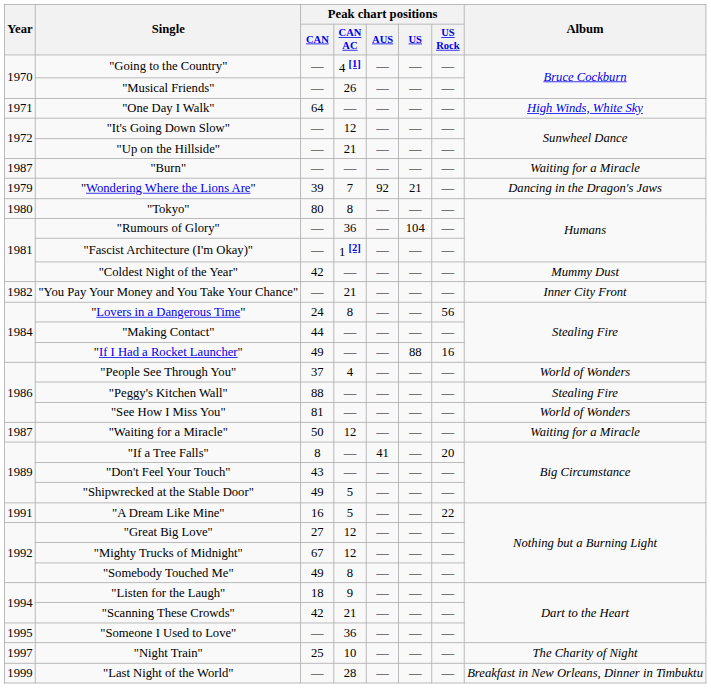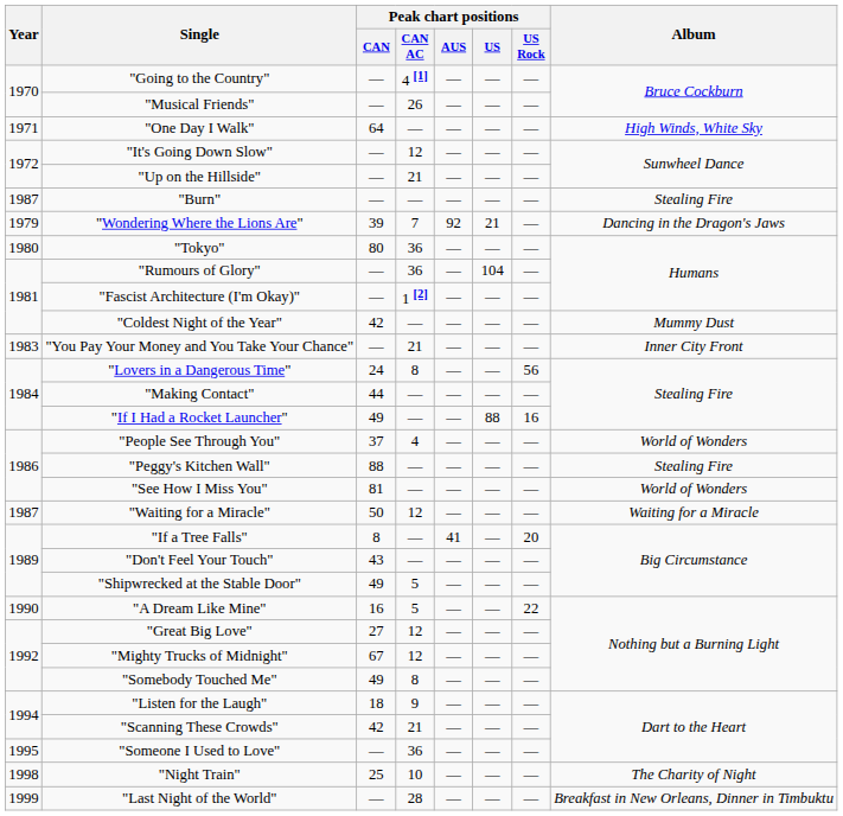 <table class="wikitable" style="text-align:center;">
 <tr>
 <th rowspan="2">Year</th>
 <th rowspan="2">Single</th>
 <th colspan="5">Peak chart positions</th>
 <th rowspan="2">Album</th>
 </tr>
 <tr style="font-size:smaller;">
 <th style="width:35px;"><a href='#'>CAN</a></th>
 <th style="width:35px;"><a href='#'>CAN<br>AC</a></th>
 <th style="width:35px;"><a href='#'>AUS</a></th>
 <th style="width:35px;"><a href='#'>US</a></th>
 <th style="width:35px;"><a href='#'>US<br>Rock</a></th>
 </tr>
 <tr>
 <td rowspan="2">1970</td>
 <td>"Going to the Country"</td>
 <td style="text-align:center;">—</td>
 <td style="text-align:center;">4 <sup><a href='#'><strong>[1]</strong></a></sup></td>
 <td style="text-align:center;">—</td>
 <td style="text-align:center;">—</td>
 <td style="text-align:center;">—</td>
 <td rowspan="2"><em><a href='#'>Bruce Cockburn</a></em></td>
 </tr>
 <tr>
 <td>"Musical Friends"</td>
 <td style="text-align:center;">—</td>
 <td style="text-align:center;">26</td>
 <td style="text-align:center;">—</td>
 <td style="text-align:center;">—</td>
 <td style="text-align:center;">—</td>
 </tr>
 <tr>
 <td>1971</td>
 <td>"One Day I Walk"</td>
 <td style="text-align:center;">64</td>
 <td style="text-align:center;">—</td>
 <td style="text-align:center;">—</td>
 <td style="text-align:center;">—</td>
 <td style="text-align:center;">—</td>
 <td><em><a href='#'>High Winds, White Sky</a></em></td>
 </tr>
 <tr>
 <td rowspan="2">1972</td>
 <td>"It's Going Down Slow"</td>
 <td style="text-align:center;">—</td>
 <td style="text-align:center;">12</td>
 <td style="text-align:center;">—</td>
 <td style="text-align:center;">—</td>
 <td style="text-align:center;">—</td>
 <td rowspan="2"><em>Sunwheel Dance</em></td>
 </tr>
 <tr>
 <td>"Up on the Hillside"</td>
 <td style="text-align:center;">—</td>
 <td style="text-align:center;">21</td>
 <td style="text-align:center;">—</td>
 <td style="text-align:center;">—</td>
 <td style="text-align:center;">—</td>
 </tr>
 <tr>
 <td>1987</td>
 <td>"Burn"</td>
 <td style="text-align:center;">—</td>
 <td style="text-align:center;">—</td>
 <td style="text-align:center;">—</td>
 <td style="text-align:center;">—</td>
 <td style="text-align:center;">—</td>
-<td><em>Waiting for a Miracle</em></td>
+<td><em>Stealing Fire</em></td>
 </tr>
 <tr>
 <td>1979</td>
 <td>"<a href='#'>Wondering Where the Lions Are</a>"</td>
 <td style="text-align:center;">39</td>
 <td style="text-align:center;">7</td>
 <td style="text-align:center;">92</td>
 <td style="text-align:center;">21</td>
 <td style="text-align:center;">—</td>
 <td><em>Dancing in the Dragon's Jaws</em></td>
 </tr>
 <tr>
 <td>1980</td>
 <td>"Tokyo"</td>
 <td style="text-align:center;">80</td>
-<td style="text-align:center;">8</td>
+<td style="text-align:center;">36</td>
 <td style="text-align:center;">—</td>
 <td style="text-align:center;">—</td>
 <td style="text-align:center;">—</td>
 <td rowspan="3"><em>Humans</em></td>
 </tr>
 <tr>
 <td rowspan="3">1981</td>
 <td>"Rumours of Glory"</td>
 <td style="text-align:center;">—</td>
 <td style="text-align:center;">36</td>
 <td style="text-align:center;">—</td>
 <td style="text-align:center;">104</td>
 <td style="text-align:center;">—</td>
 </tr>
 <tr>
 <td>"Fascist Architecture (I'm Okay)"</td>
 <td style="text-align:center;">—</td>
 <td style="text-align:center;">1 <sup><a href='#'><strong>[2]</strong></a></sup></td>
 <td style="text-align:center;">—</td>
 <td style="text-align:center;">—</td>
 <td style="text-align:center;">—</td>
 </tr>
 <tr>
 <td>"Coldest Night of the Year"</td>
 <td style="text-align:center;">42</td>
 <td style="text-align:center;">—</td>
 <td style="text-align:center;">—</td>
 <td style="text-align:center;">—</td>
 <td style="text-align:center;">—</td>
 <td><em>Mummy Dust</em></td>
 </tr>
 <tr>
-<td>1982</td>
+<td>1983</td>
 <td>"You Pay Your Money and You Take Your Chance"</td>
 <td style="text-align:center;">—</td>
 <td style="text-align:center;">21</td>
 <td style="text-align:center;">—</td>
 <td style="text-align:center;">—</td>
 <td style="text-align:center;">—</td>
 <td><em>Inner City Front</em></td>
 </tr>
 <tr>
 <td rowspan="3">1984</td>
 <td>"<a href='#'>Lovers in a Dangerous Time</a>"</td>
 <td style="text-align:center;">24</td>
 <td style="text-align:center;">8</td>
 <td style="text-align:center;">—</td>
 <td style="text-align:center;">—</td>
 <td style="text-align:center;">56</td>
 <td rowspan="3"><em>Stealing Fire</em></td>
 </tr>
 <tr>
 <td>"Making Contact"</td>
 <td style="text-align:center;">44</td>
 <td style="text-align:center;">—</td>
 <td style="text-align:center;">—</td>
 <td style="text-align:center;">—</td>
 <td style="text-align:center;">—</td>
 </tr>
 <tr>
 <td>"<a href='#'>If I Had a Rocket Launcher</a>"</td>
 <td style="text-align:center;">49</td>
 <td style="text-align:center;">—</td>
 <td style="text-align:center;">—</td>
 <td style="text-align:center;">88</td>
 <td style="text-align:center;">16</td>
 </tr>
 <tr>
 <td rowspan="3">1986</td>
 <td>"People See Through You"</td>
 <td style="text-align:center;">37</td>
 <td style="text-align:center;">4</td>
 <td style="text-align:center;">—</td>
 <td style="text-align:center;">—</td>
 <td style="text-align:center;">—</td>
 <td><em>World of Wonders</em></td>
 </tr>
 <tr>
 <td>"Peggy's Kitchen Wall"</td>
 <td style="text-align:center;">88</td>
 <td style="text-align:center;">—</td>
 <td style="text-align:center;">—</td>
 <td style="text-align:center;">—</td>
 <td style="text-align:center;">—</td>
 <td><em>Stealing Fire</em></td>
 </tr>
 <tr>
 <td>"See How I Miss You"</td>
 <td style="text-align:center;">81</td>
 <td style="text-align:center;">—</td>
 <td style="text-align:center;">—</td>
 <td style="text-align:center;">—</td>
 <td style="text-align:center;">—</td>
 <td><em>World of Wonders</em></td>
 </tr>
 <tr>
 <td>1987</td>
 <td>"Waiting for a Miracle"</td>
 <td style="text-align:center;">50</td>
 <td style="text-align:center;">12</td>
 <td style="text-align:center;">—</td>
 <td style="text-align:center;">—</td>
 <td style="text-align:center;">—</td>
 <td><em>Waiting for a Miracle</em></td>
 </tr>
 <tr>
 <td rowspan="3">1989</td>
 <td>"If a Tree Falls"</td>
 <td style="text-align:center;">8</td>
 <td style="text-align:center;">—</td>
 <td style="text-align:center;">41</td>
 <td style="text-align:center;">—</td>
 <td style="text-align:center;">20</td>
 <td rowspan="3"><em>Big Circumstance</em></td>
 </tr>
 <tr>
 <td>"Don't Feel Your Touch"</td>
 <td style="text-align:center;">43</td>
 <td style="text-align:center;">—</td>
 <td style="text-align:center;">—</td>
 <td style="text-align:center;">—</td>
 <td style="text-align:center;">—</td>
 </tr>
 <tr>
 <td>"Shipwrecked at the Stable Door"</td>
 <td style="text-align:center;">49</td>
 <td style="text-align:center;">5</td>
 <td style="text-align:center;">—</td>
 <td style="text-align:center;">—</td>
 <td style="text-align:center;">—</td>
 </tr>
 <tr>
-<td>1991</td>
+<td>1990</td>
 <td>"A Dream Like Mine"</td>
 <td style="text-align:center;">16</td>
 <td style="text-align:center;">5</td>
 <td style="text-align:center;">—</td>
 <td style="text-align:center;">—</td>
 <td style="text-align:center;">22</td>
 <td rowspan="4"><em>Nothing but a Burning Light</em></td>
 </tr>
 <tr>
 <td rowspan="3">1992</td>
 <td>"Great Big Love"</td>
 <td style="text-align:center;">27</td>
 <td style="text-align:center;">12</td>
 <td style="text-align:center;">—</td>
 <td style="text-align:center;">—</td>
 <td style="text-align:center;">—</td>
 </tr>
 <tr>
 <td>"Mighty Trucks of Midnight"</td>
 <td style="text-align:center;">67</td>
 <td style="text-align:center;">12</td>
 <td style="text-align:center;">—</td>
 <td style="text-align:center;">—</td>
 <td style="text-align:center;">—</td>
 </tr>
 <tr>
 <td>"Somebody Touched Me"</td>
 <td style="text-align:center;">49</td>
 <td style="text-align:center;">8</td>
 <td style="text-align:center;">—</td>
 <td style="text-align:center;">—</td>
 <td style="text-align:center;">—</td>
 </tr>
 <tr>
 <td rowspan="2">1994</td>
 <td>"Listen for the Laugh"</td>
 <td style="text-align:center;">18</td>
 <td style="text-align:center;">9</td>
 <td style="text-align:center;">—</td>
 <td style="text-align:center;">—</td>
 <td style="text-align:center;">—</td>
 <td rowspan="3"><em>Dart to the Heart</em></td>
 </tr>
 <tr>
 <td>"Scanning These Crowds"</td>
 <td style="text-align:center;">42</td>
 <td style="text-align:center;">21</td>
 <td style="text-align:center;">—</td>
 <td style="text-align:center;">—</td>
 <td style="text-align:center;">—</td>
 </tr>
 <tr>
 <td>1995</td>
 <td>"Someone I Used to Love"</td>
 <td style="text-align:center;">—</td>
 <td style="text-align:center;">36</td>
 <td style="text-align:center;">—</td>
 <td style="text-align:center;">—</td>
 <td style="text-align:center;">—</td>
 </tr>
 <tr>
-<td>1997</td>
+<td>1998</td>
 <td>"Night Train"</td>
 <td style="text-align:center;">25</td>
 <td style="text-align:center;">10</td>
 <td style="text-align:center;">—</td>
 <td style="text-align:center;">—</td>
 <td style="text-align:center;">—</td>
 <td><em>The Charity of Night</em></td>
 </tr>
 <tr>
 <td>1999</td>
 <td>"Last Night of the World"</td>
 <td style="text-align:center;">—</td>
 <td style="text-align:center;">28</td>
 <td style="text-align:center;">—</td>
 <td style="text-align:center;">—</td>
 <td style="text-align:center;">—</td>
 <td><em>Breakfast in New Orleans, Dinner in Timbuktu</em></td>
 </tr>
 </table>
